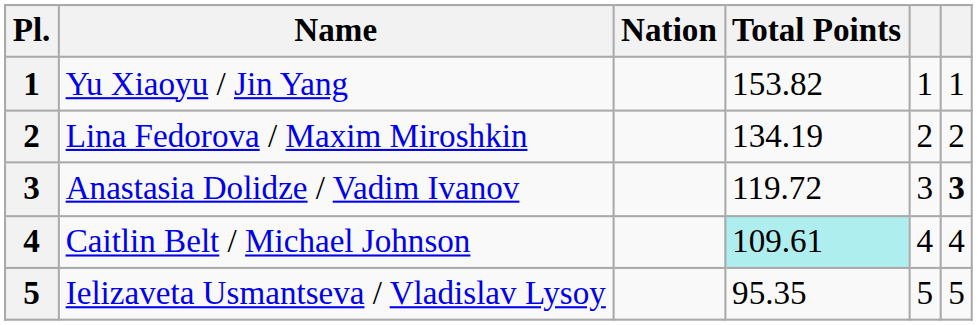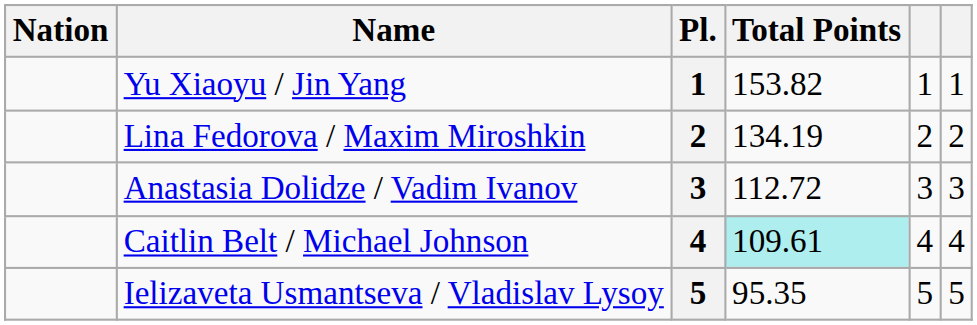 <table class="wikitable sortable">
 <tr>
+<th>Nation</th>
+<th>Name</th>
 <th>Pl.</th>
-<th>Name</th>
-<th>Nation</th>
 <th>Total Points</th>
 <th></th>
 <th></th>
 </tr>
 <tr>
+<td></td>
+<td><a href='#'>Yu Xiaoyu</a> / <a href='#'>Jin Yang</a></td>
 <th>1</th>
-<td><a href='#'>Yu Xiaoyu</a> / <a href='#'>Jin Yang</a></td>
-<td></td>
 <td>153.82</td>
 <td>1</td>
 <td>1</td>
 </tr>
 <tr>
+<td></td>
+<td><a href='#'>Lina Fedorova</a> / <a href='#'>Maxim Miroshkin</a></td>
 <th>2</th>
-<td><a href='#'>Lina Fedorova</a> / <a href='#'>Maxim Miroshkin</a></td>
-<td></td>
 <td>134.19</td>
 <td>2</td>
 <td>2</td>
 </tr>
 <tr>
+<td></td>
+<td><a href='#'>Anastasia Dolidze</a> / <a href='#'>Vadim Ivanov</a></td>
 <th>3</th>
-<td><a href='#'>Anastasia Dolidze</a> / <a href='#'>Vadim Ivanov</a></td>
-<td></td>
-<td>119.72</td>
+<td>112.72</td>
 <td>3</td>
-<td><strong>3</strong></td>
+<td>3</td>
 </tr>
 <tr>
+<td></td>
+<td><a href='#'>Caitlin Belt</a> / <a href='#'>Michael Johnson</a></td>
 <th>4</th>
-<td><a href='#'>Caitlin Belt</a> / <a href='#'>Michael Johnson</a></td>
-<td></td>
 <td style="background: paleturquoise;">109.61</td>
 <td>4</td>
 <td>4</td>
 </tr>
 <tr>
+<td></td>
+<td><a href='#'>Ielizaveta Usmantseva</a> / <a href='#'>Vladislav Lysoy</a></td>
 <th>5</th>
-<td><a href='#'>Ielizaveta Usmantseva</a> / <a href='#'>Vladislav Lysoy</a></td>
-<td></td>
 <td>95.35</td>
 <td>5</td>
 <td>5</td>
 </tr>
 </table>
